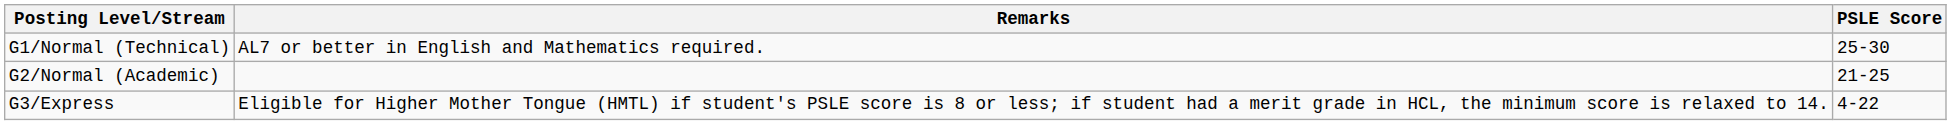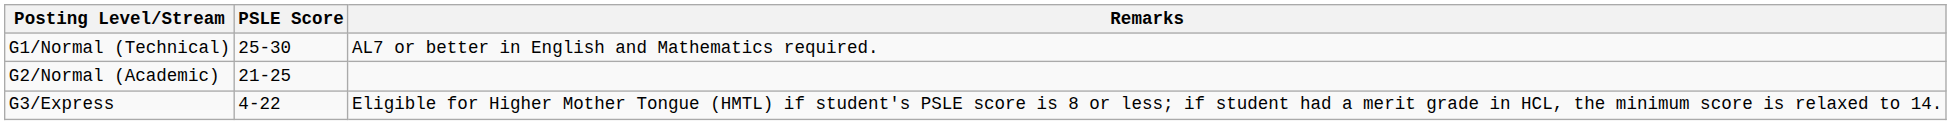 <table class="wikitable">
 <tr>
 <th>Posting Level/Stream</th>
+<th>PSLE Score</th>
 <th>Remarks</th>
-<th>PSLE Score</th>
 </tr>
 <tr>
 <td>G1/Normal (Technical)</td>
+<td>25-30</td>
 <td>AL7 or better in English and Mathematics required.</td>
-<td>25-30</td>
 </tr>
 <tr>
 <td>G2/Normal (Academic)</td>
+<td>21-25</td>
 <td></td>
-<td>21-25</td>
 </tr>
 <tr>
 <td>G3/Express</td>
+<td>4-22</td>
 <td>Eligible for Higher Mother Tongue (HMTL) if student's PSLE score is 8 or less; if student had a merit grade in HCL, the minimum score is relaxed to 14.</td>
-<td>4-22</td>
 </tr>
 </table>
